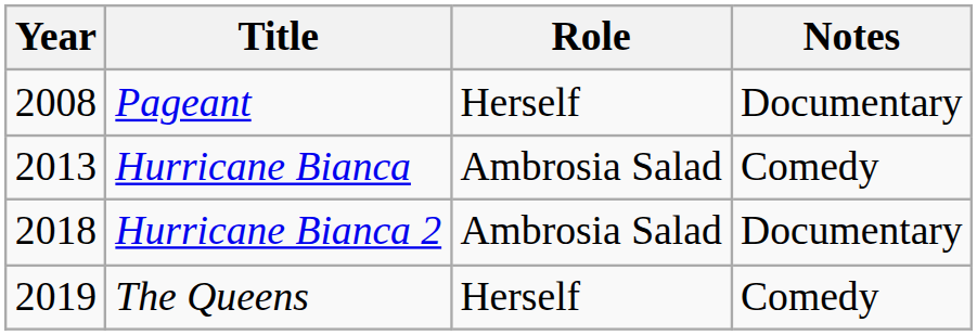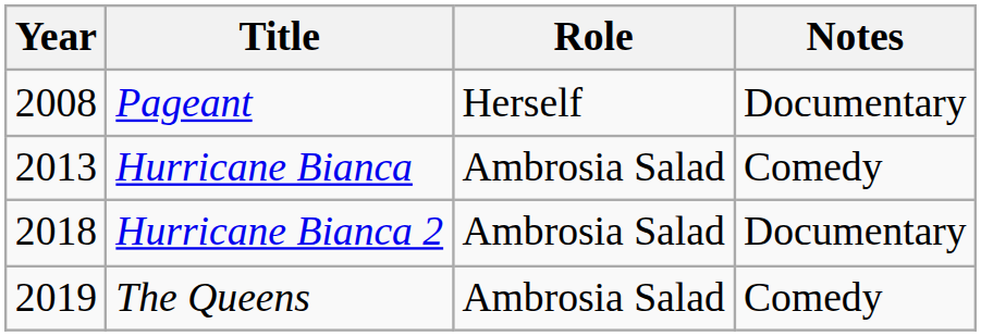 <table class="wikitable sortable">
 <tr>
 <th>Year</th>
 <th>Title</th>
 <th>Role</th>
 <th class="unsortable">Notes</th>
 </tr>
 <tr>
 <td>2008</td>
 <td><em><a href='#'>Pageant</a></em></td>
 <td>Herself</td>
 <td>Documentary</td>
 </tr>
 <tr>
 <td>2013</td>
 <td><em><a href='#'>Hurricane Bianca</a></em></td>
 <td>Ambrosia Salad</td>
 <td>Comedy</td>
 </tr>
 <tr>
 <td>2018</td>
 <td><em><a href='#'>Hurricane Bianca 2</a></em></td>
 <td>Ambrosia Salad</td>
 <td>Documentary</td>
 </tr>
 <tr>
 <td>2019</td>
 <td><em>The Queens</em></td>
-<td>Herself</td>
+<td>Ambrosia Salad</td>
 <td>Comedy</td>
 </tr>
 </table>
